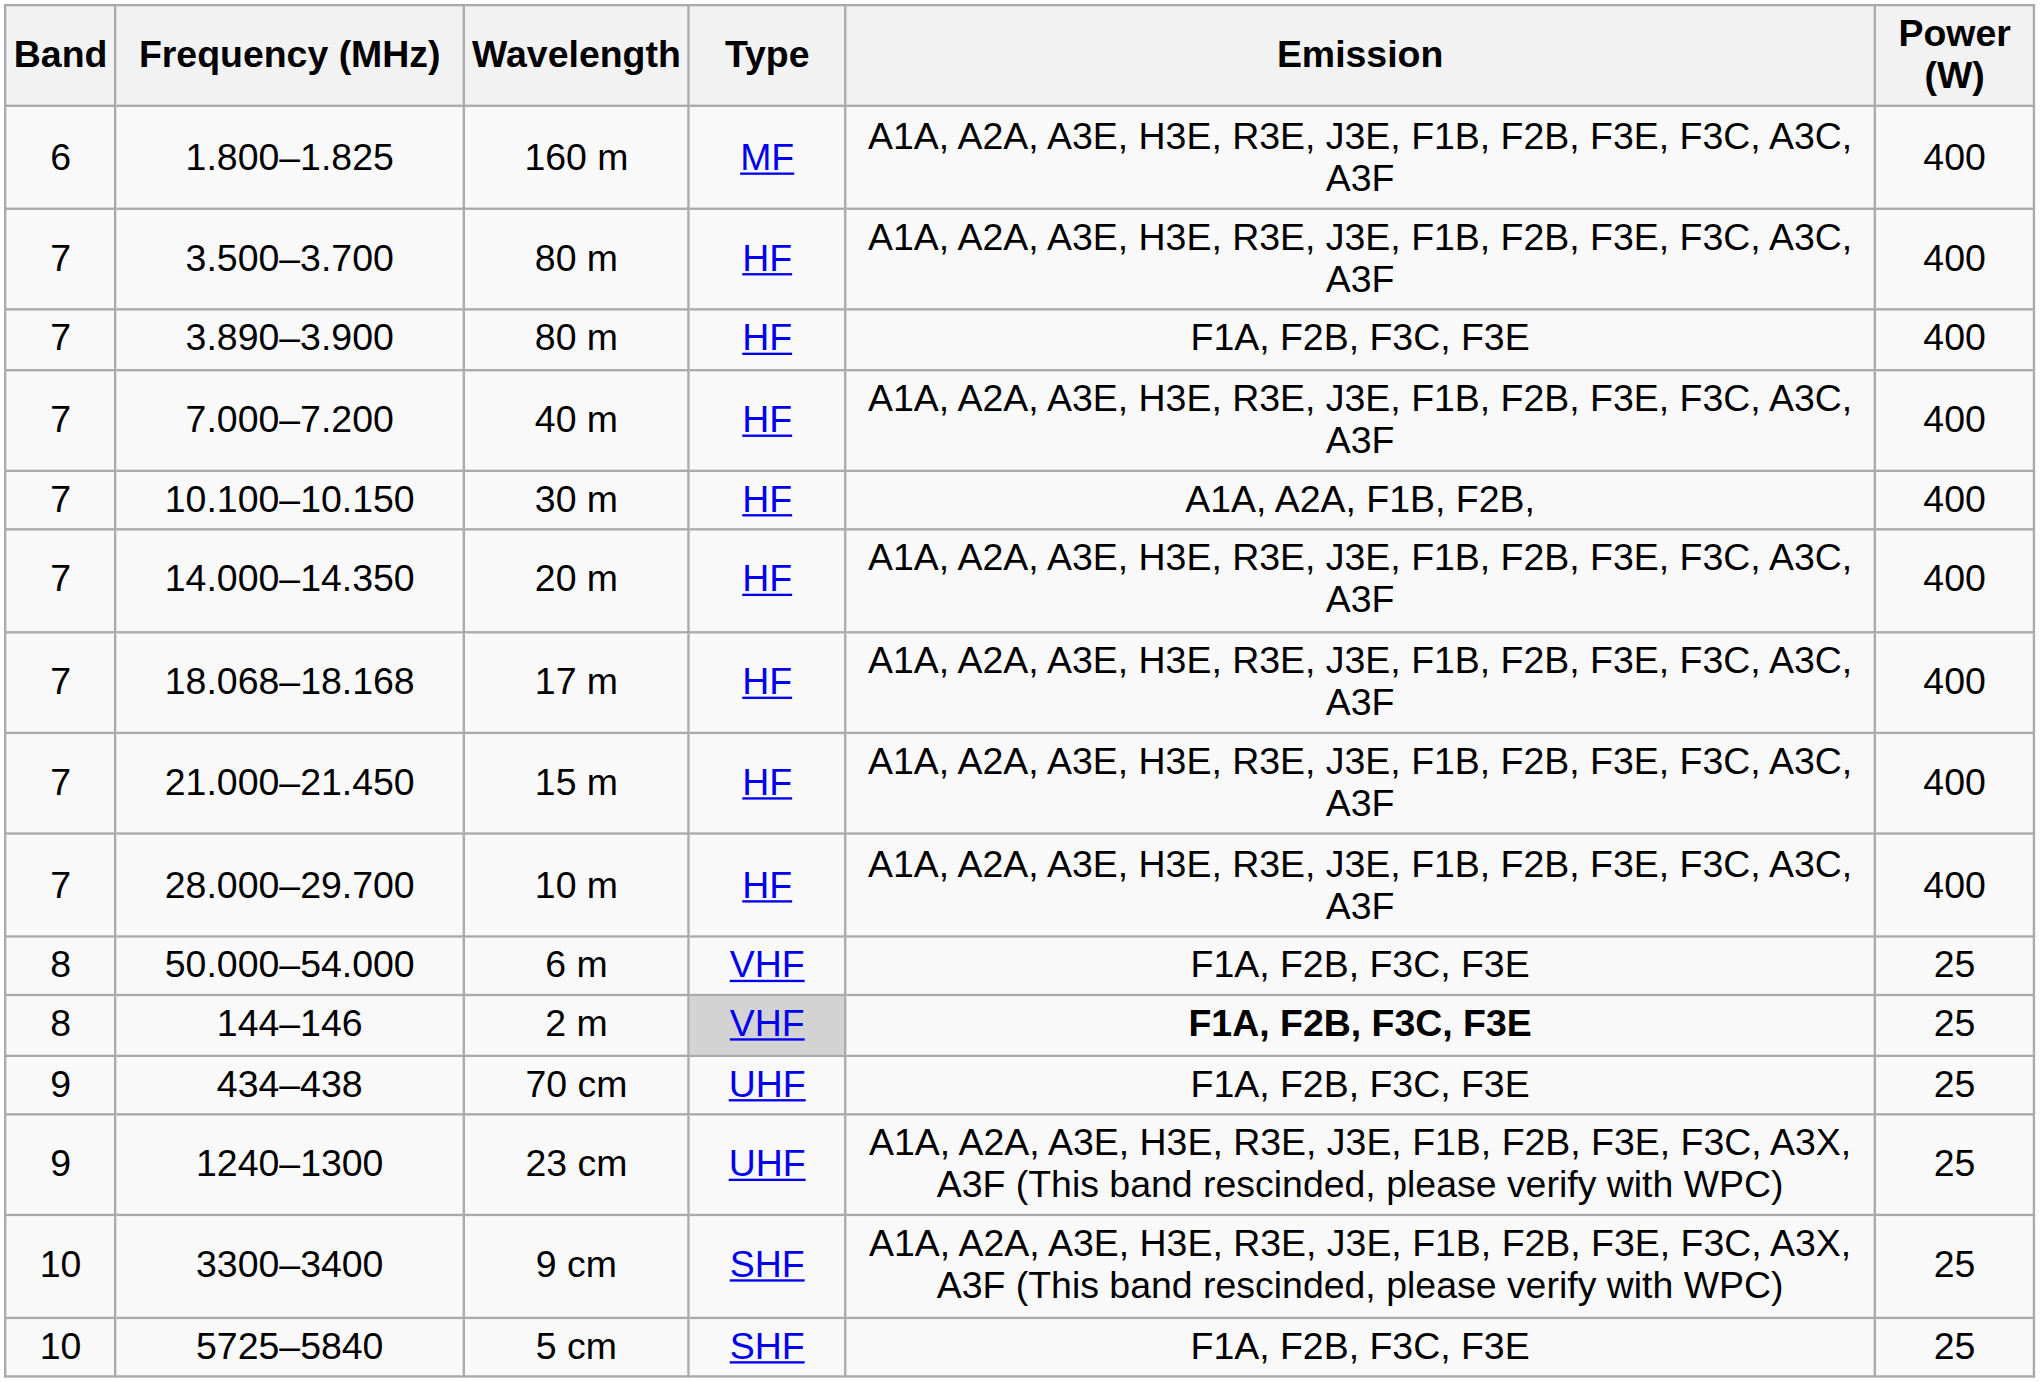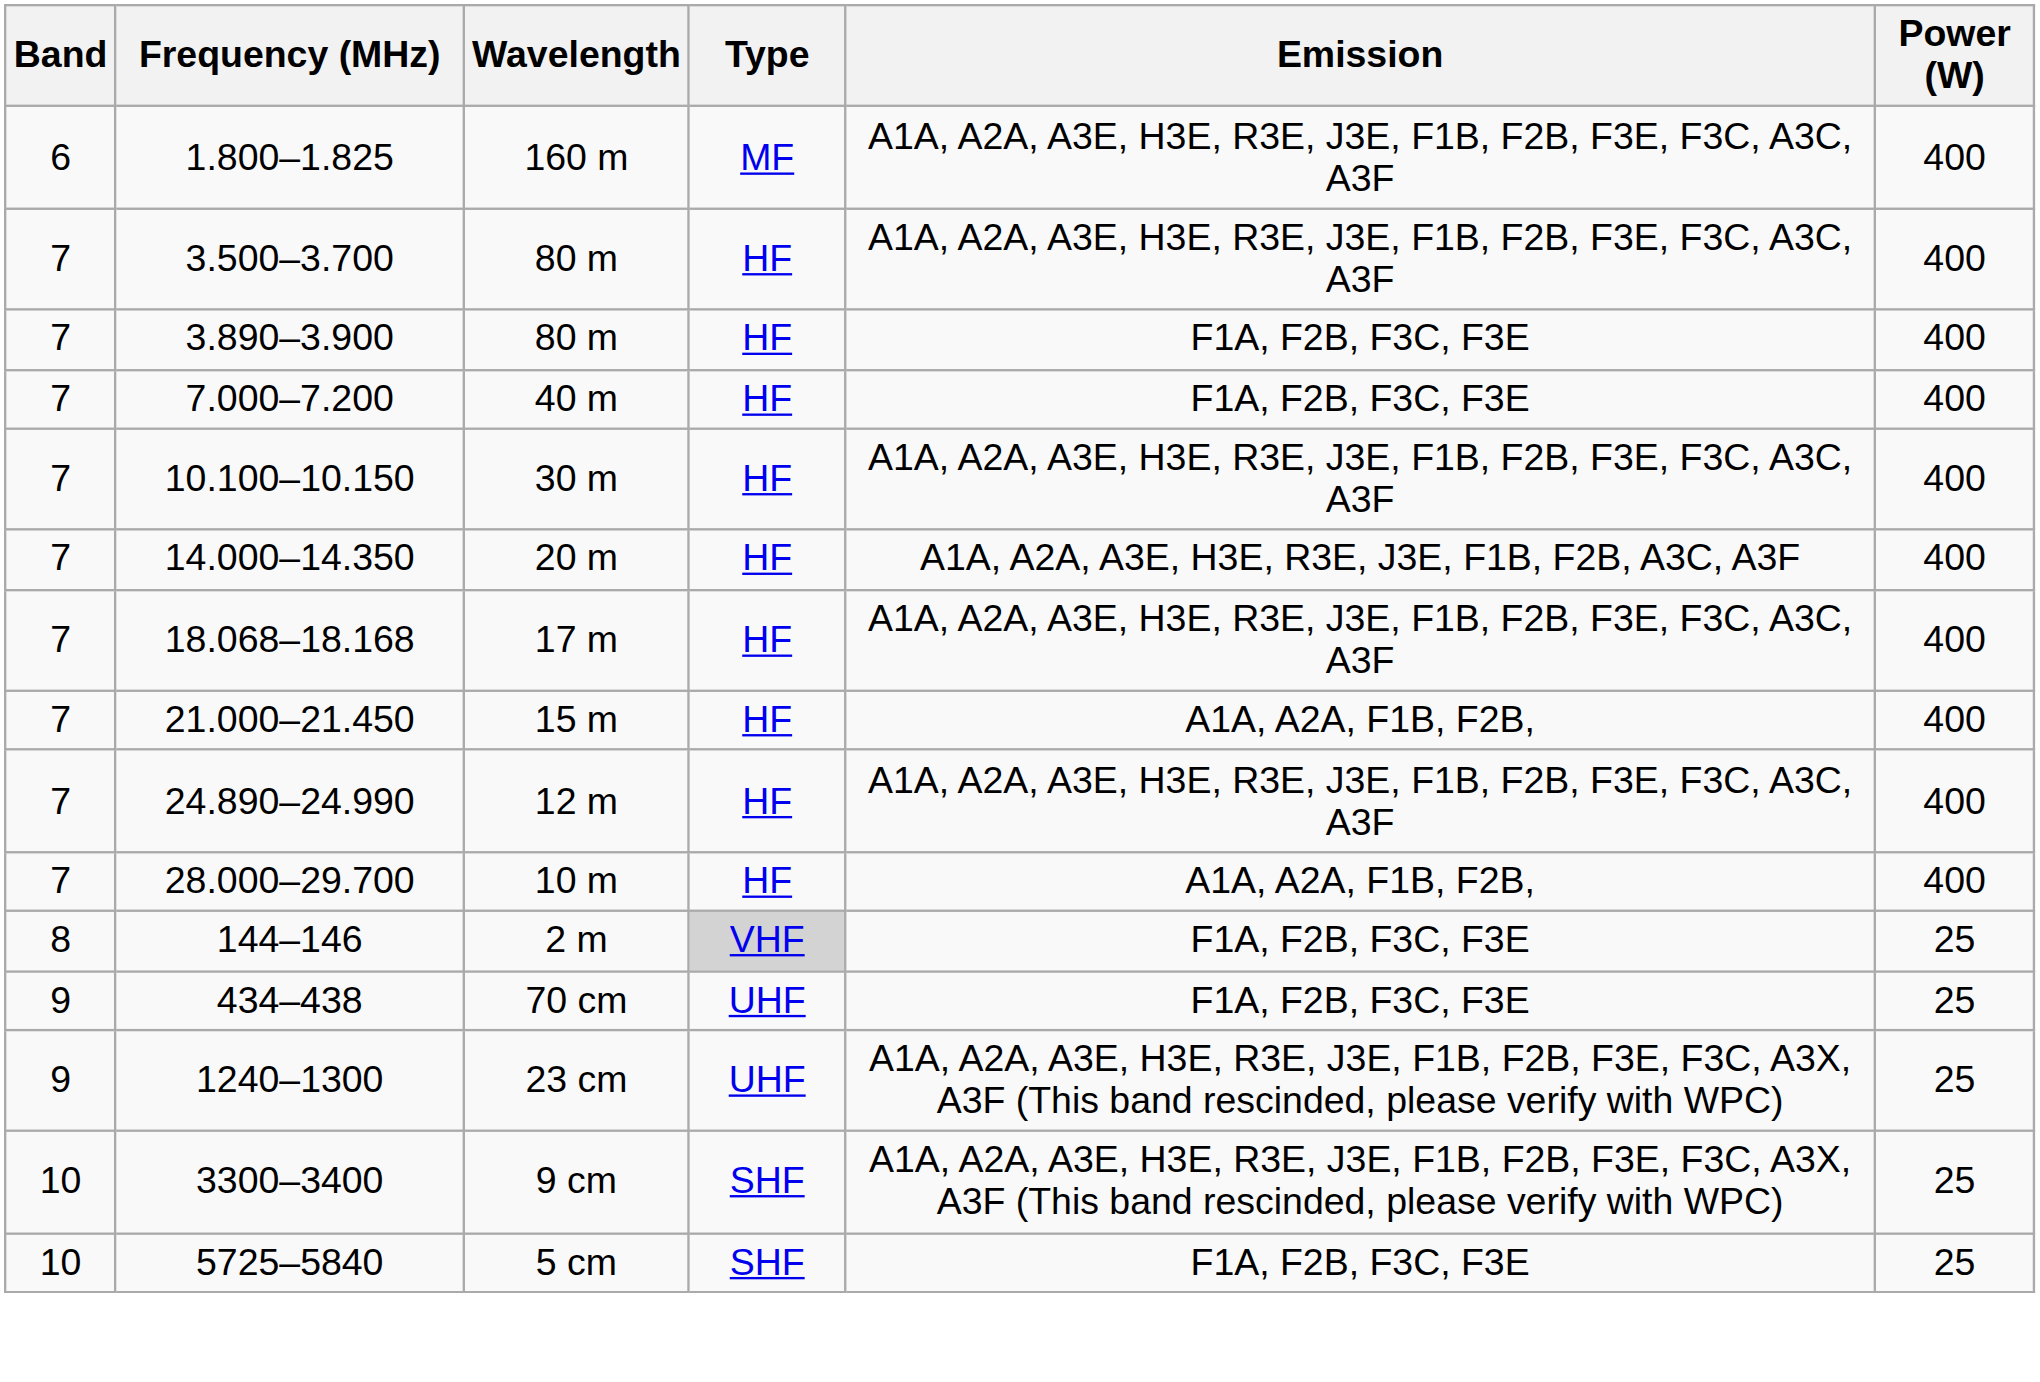 <table class="wikitable sortable" style="text-align: center;">
 <tr>
 <th scope=col width="2%">Band</th>
 <th scope=col width="18%"  class="unsortable">Frequency (MHz)</th>
 <th scope=col width="8%" class="unsortable">Wavelength</th>
 <th scope=col width="8%">Type</th>
 <th scope=col width="56%" class="unsortable">Emission</th>
 <th scope=col width="8%">Power (W)</th>
 </tr>
 <tr>
 <td>6</td>
 <td>1.800–1.825</td>
 <td>160 m</td>
 <td><a href='#'>MF</a></td>
 <td>A1A, A2A, A3E, H3E, R3E, J3E, F1B, F2B, F3E, F3C, A3C, A3F</td>
 <td>400</td>
 </tr>
 <tr>
 <td>7</td>
 <td>3.500–3.700</td>
 <td>80 m</td>
 <td><a href='#'>HF</a></td>
 <td>A1A, A2A, A3E, H3E, R3E, J3E, F1B, F2B, F3E, F3C, A3C, A3F</td>
 <td>400</td>
 </tr>
 <tr>
 <td>7</td>
 <td>3.890–3.900</td>
 <td>80 m</td>
 <td><a href='#'>HF</a></td>
 <td>F1A, F2B, F3C, F3E</td>
 <td>400</td>
 </tr>
 <tr>
 <td>7</td>
 <td>7.000–7.200</td>
 <td>40 m</td>
 <td><a href='#'>HF</a></td>
-<td>A1A, A2A, A3E, H3E, R3E, J3E, F1B, F2B, F3E, F3C, A3C, A3F</td>
+<td>F1A, F2B, F3C, F3E</td>
 <td>400</td>
 </tr>
 <tr>
 <td>7</td>
 <td>10.100–10.150</td>
 <td>30 m</td>
 <td><a href='#'>HF</a></td>
-<td>A1A, A2A, F1B, F2B,</td>
+<td>A1A, A2A, A3E, H3E, R3E, J3E, F1B, F2B, F3E, F3C, A3C, A3F</td>
 <td>400</td>
 </tr>
 <tr>
 <td>7</td>
 <td>14.000–14.350</td>
 <td>20 m</td>
 <td><a href='#'>HF</a></td>
-<td>A1A, A2A, A3E, H3E, R3E, J3E, F1B, F2B, F3E, F3C, A3C, A3F</td>
+<td>A1A, A2A, A3E, H3E, R3E, J3E, F1B, F2B, A3C, A3F</td>
 <td>400</td>
 </tr>
 <tr>
 <td>7</td>
 <td>18.068–18.168</td>
 <td>17 m</td>
 <td><a href='#'>HF</a></td>
 <td>A1A, A2A, A3E, H3E, R3E, J3E, F1B, F2B, F3E, F3C, A3C, A3F</td>
 <td>400</td>
 </tr>
 <tr>
 <td>7</td>
 <td>21.000–21.450</td>
 <td>15 m</td>
 <td><a href='#'>HF</a></td>
+<td>A1A, A2A, F1B, F2B,</td>
+<td>400</td>
+</tr>
+<tr>
+<td>7</td>
+<td>24.890–24.990</td>
+<td>12 m</td>
+<td><a href='#'>HF</a></td>
 <td>A1A, A2A, A3E, H3E, R3E, J3E, F1B, F2B, F3E, F3C, A3C, A3F</td>
 <td>400</td>
 </tr>
 <tr>
 <td>7</td>
 <td>28.000–29.700</td>
 <td>10 m</td>
 <td><a href='#'>HF</a></td>
-<td>A1A, A2A, A3E, H3E, R3E, J3E, F1B, F2B, F3E, F3C, A3C, A3F</td>
+<td>A1A, A2A, F1B, F2B,</td>
 <td>400</td>
-</tr>
-<tr>
-<td>8</td>
-<td>50.000–54.000</td>
-<td>6 m</td>
-<td><a href='#'>VHF</a></td>
-<td>F1A, F2B, F3C, F3E</td>
-<td>25</td>
 </tr>
 <tr>
 <td>8</td>
 <td>144–146</td>
 <td>2 m</td>
 <td style="background: lightgrey;"><a href='#'>VHF</a></td>
-<td><strong>F1A, F2B, F3C, F3E</strong></td>
+<td>F1A, F2B, F3C, F3E</td>
 <td>25</td>
 </tr>
 <tr>
 <td>9</td>
 <td>434–438</td>
 <td>70 cm</td>
 <td><a href='#'>UHF</a></td>
 <td>F1A, F2B, F3C, F3E</td>
 <td>25</td>
 </tr>
 <tr>
 <td>9</td>
 <td>1240–1300</td>
 <td>23 cm</td>
 <td><a href='#'>UHF</a></td>
 <td>A1A, A2A, A3E, H3E, R3E, J3E, F1B, F2B, F3E, F3C, A3X, A3F (This band rescinded, please verify with WPC)</td>
 <td>25</td>
 </tr>
 <tr>
 <td>10</td>
 <td>3300–3400</td>
 <td>9 cm</td>
 <td><a href='#'>SHF</a></td>
 <td>A1A, A2A, A3E, H3E, R3E, J3E, F1B, F2B, F3E, F3C, A3X, A3F (This band rescinded, please verify with WPC)</td>
 <td>25</td>
 </tr>
 <tr>
 <td>10</td>
 <td>5725–5840</td>
 <td>5 cm</td>
 <td><a href='#'>SHF</a></td>
 <td>F1A, F2B, F3C, F3E</td>
 <td>25</td>
 </tr>
 </table>
